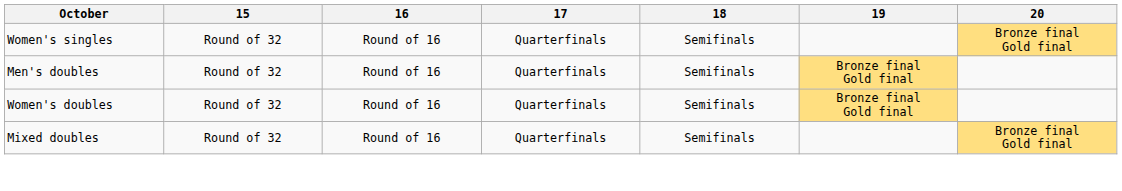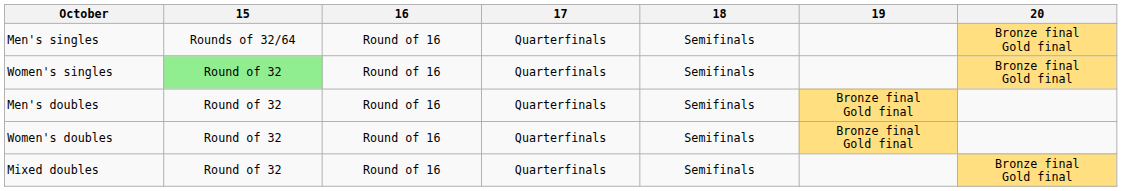 <table class="wikitable" style="text-align:center">
 <tr>
 <th width=10%>October</th>
 <th width=10%>15</th>
 <th width=10%>16</th>
 <th width=10%>17</th>
 <th width=10%>18</th>
 <th width=10%>19</th>
 <th width=10%>20</th>
 </tr>
 <tr>
+<td align="left">Men's singles</td>
+<td>Rounds of 32/64</td>
+<td>Round of 16</td>
+<td>Quarterfinals</td>
+<td>Semifinals</td>
+<td></td>
+<td bgcolor="FFDF80">Bronze final <br> Gold final</td>
+</tr>
+<tr>
 <td align="left">Women's singles</td>
-<td>Round of 32</td>
+<td style="background: lightgreen;">Round of 32</td>
 <td>Round of 16</td>
 <td>Quarterfinals</td>
 <td>Semifinals</td>
 <td></td>
 <td bgcolor="FFDF80">Bronze final <br> Gold final</td>
 </tr>
 <tr>
 <td align="left">Men's doubles</td>
 <td>Round of 32</td>
 <td>Round of 16</td>
 <td>Quarterfinals</td>
 <td>Semifinals</td>
 <td bgcolor="FFDF80">Bronze final <br> Gold final</td>
 <td></td>
 </tr>
 <tr>
 <td align="left">Women's doubles</td>
 <td>Round of 32</td>
 <td>Round of 16</td>
 <td>Quarterfinals</td>
 <td>Semifinals</td>
 <td bgcolor="FFDF80">Bronze final <br> Gold final</td>
 <td></td>
 </tr>
 <tr>
 <td align="left">Mixed doubles</td>
 <td>Round of 32</td>
 <td>Round of 16</td>
 <td>Quarterfinals</td>
 <td>Semifinals</td>
 <td></td>
 <td bgcolor="FFDF80">Bronze final <br> Gold final</td>
 </tr>
 </table>
